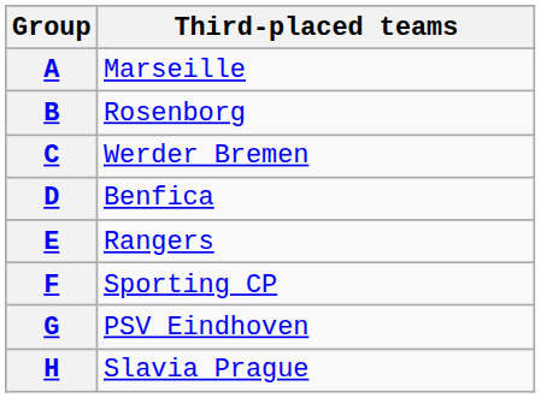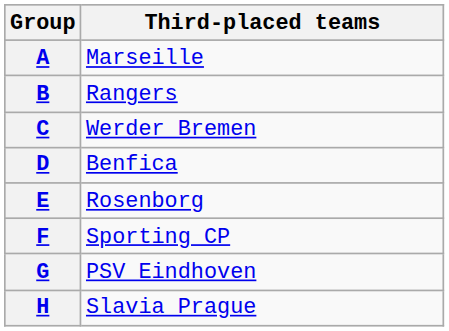 <table class="wikitable">
 <tr>
 <th>Group</th>
 <th width=210>Third-placed teams</th>
 </tr>
 <tr>
 <th><a href='#'>A</a></th>
 <td> <a href='#'>Marseille</a></td>
 </tr>
 <tr>
 <th><a href='#'>B</a></th>
-<td> <a href='#'>Rosenborg</a></td>
+<td> <a href='#'>Rangers</a></td>
 </tr>
 <tr>
 <th><a href='#'>C</a></th>
 <td> <a href='#'>Werder Bremen</a></td>
 </tr>
 <tr>
 <th><a href='#'>D</a></th>
 <td> <a href='#'>Benfica</a></td>
 </tr>
 <tr>
 <th><a href='#'>E</a></th>
-<td> <a href='#'>Rangers</a></td>
+<td> <a href='#'>Rosenborg</a></td>
 </tr>
 <tr>
 <th><a href='#'>F</a></th>
 <td> <a href='#'>Sporting CP</a></td>
 </tr>
 <tr>
 <th><a href='#'>G</a></th>
 <td> <a href='#'>PSV Eindhoven</a></td>
 </tr>
 <tr>
 <th><a href='#'>H</a></th>
 <td> <a href='#'>Slavia Prague</a></td>
 </tr>
 </table>
